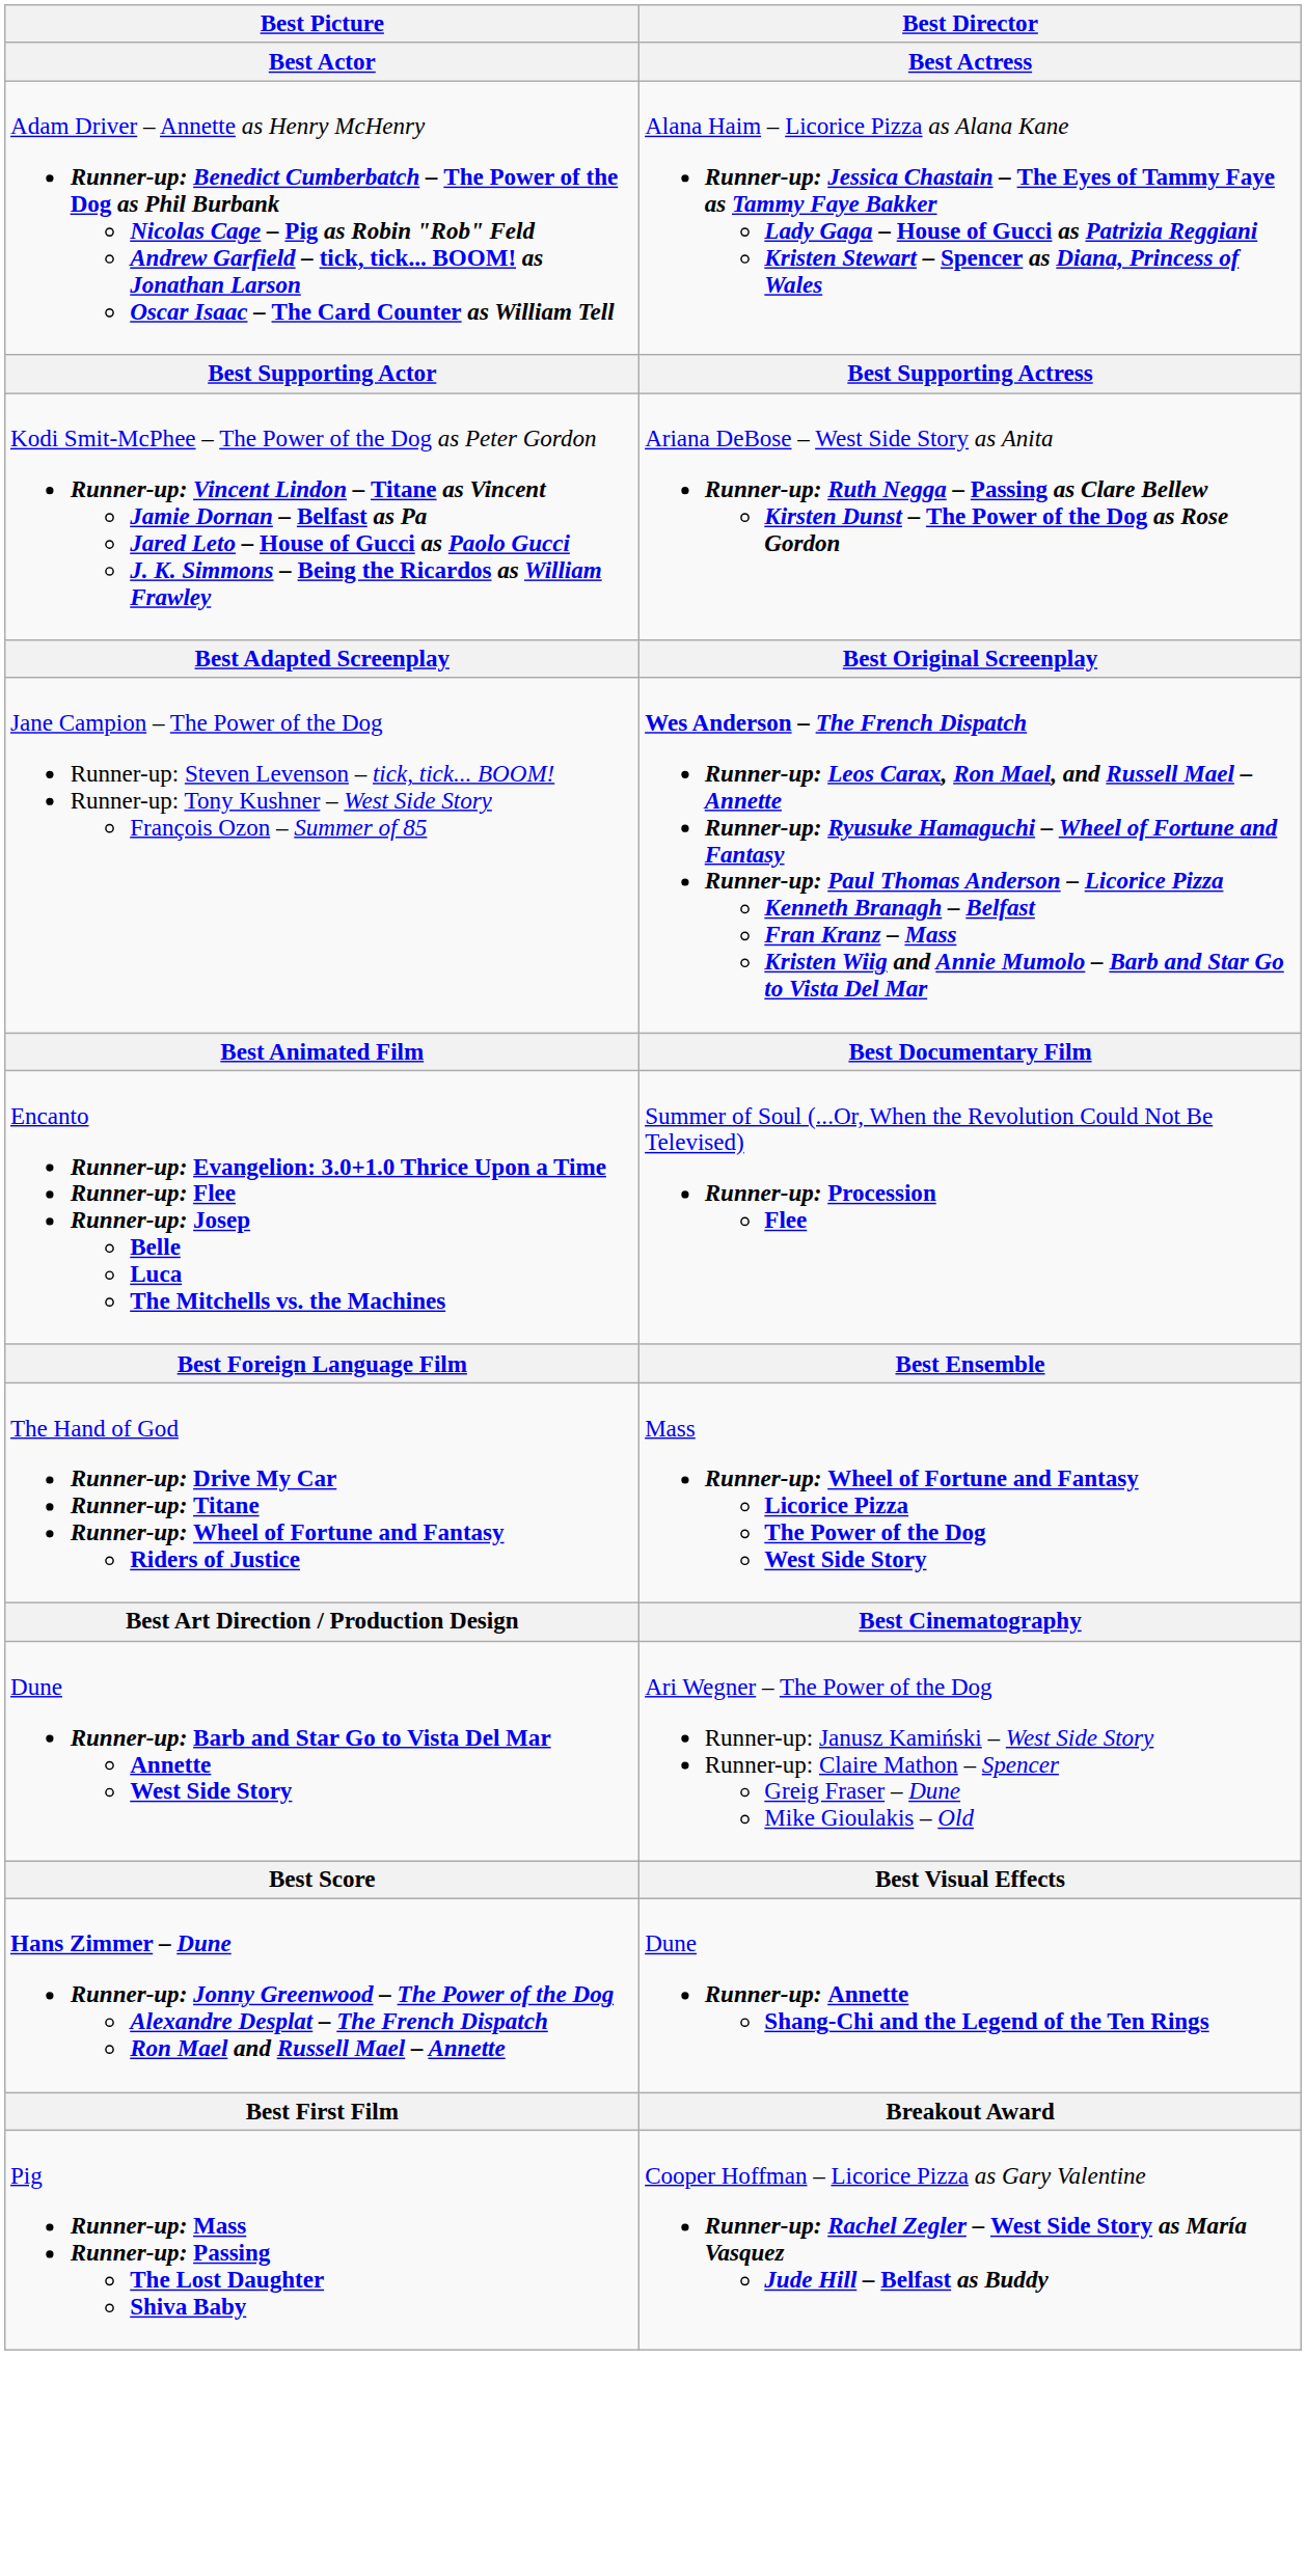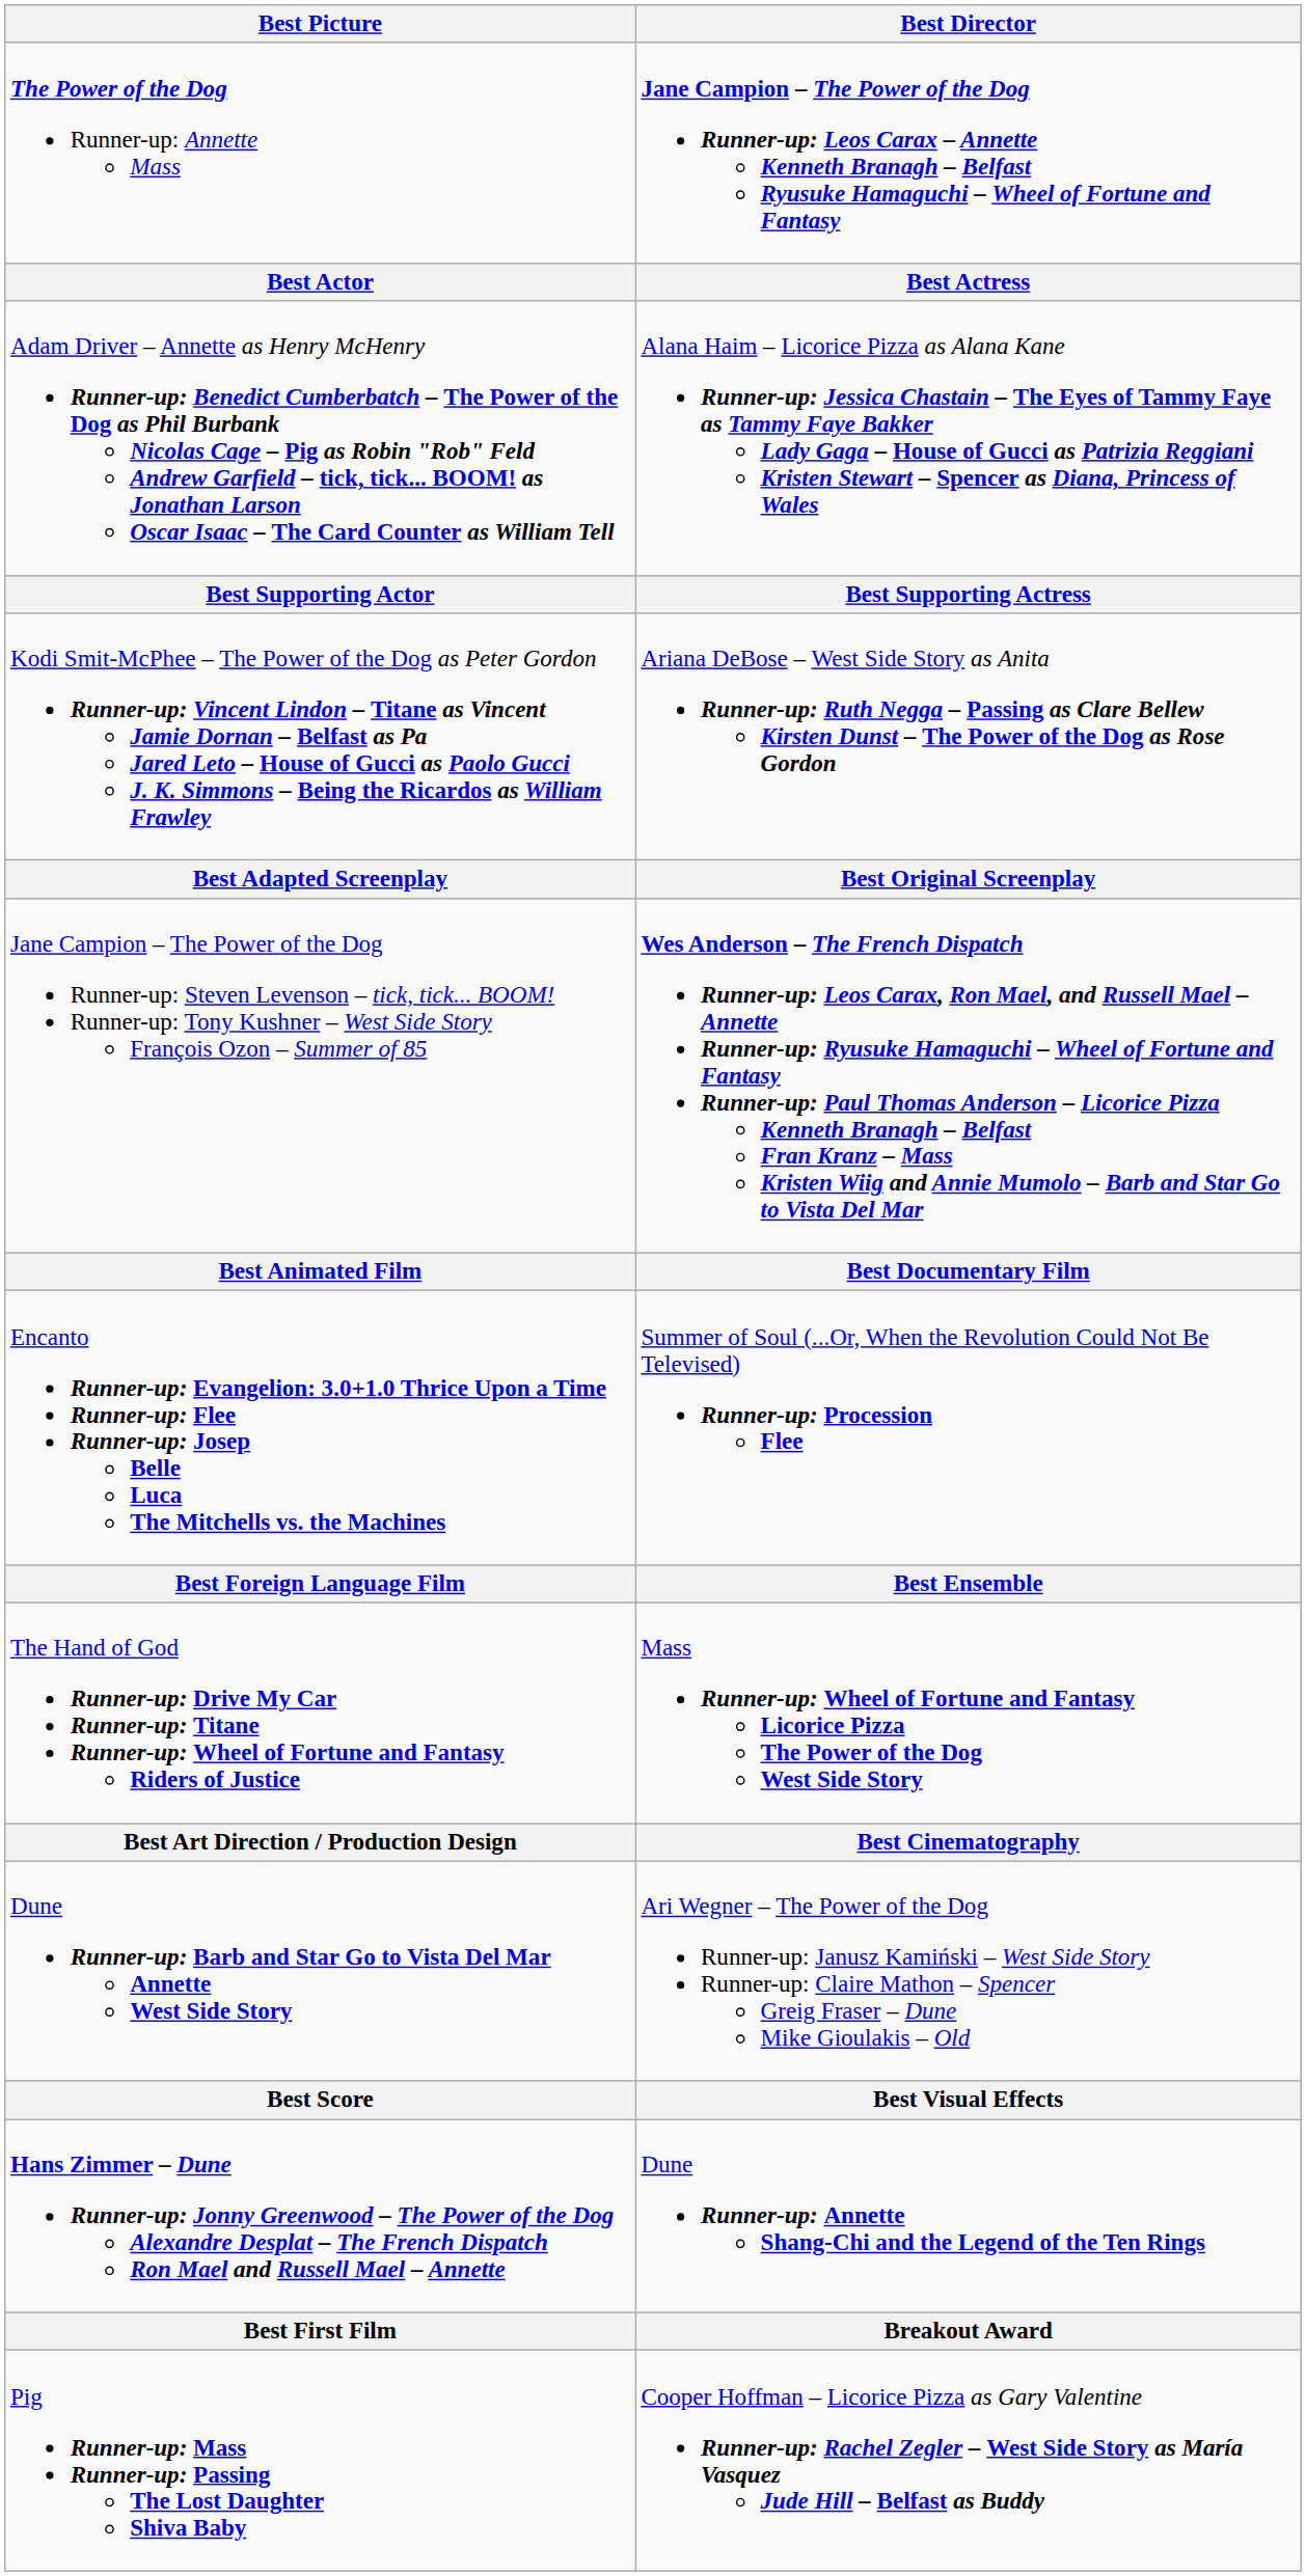 <table class=wikitable style="width=100%">
 <tr>
 <th style="width=50%"><a href='#'>Best Picture</a></th>
 <th style="width=50%"><a href='#'>Best Director</a></th>
+</tr>
+<tr>
+<td valign="top"><br><strong><em><a href='#'>The Power of the Dog</a></em></strong><ul><li>Runner-up: <em><a href='#'>Annette</a></em><ul><li><em><a href='#'>Mass</a></em></li></ul></li></ul></td>
+<td valign="top"><br><strong><a href='#'>Jane Campion</a> – <em><a href='#'>The Power of the Dog</a><strong><em><ul><li>Runner-up: <a href='#'>Leos Carax</a> – </em><a href='#'>Annette</a><em><ul><li><a href='#'>Kenneth Branagh</a> – </em><a href='#'>Belfast</a><em></li><li><a href='#'>Ryusuke Hamaguchi</a> – </em><a href='#'>Wheel of Fortune and Fantasy</a><em></li></ul></li></ul></td>
 </tr>
 <tr>
 <th style="width=50%"><a href='#'>Best Actor</a></th>
 <th style="width=50%"><a href='#'>Best Actress</a></th>
 </tr>
 <tr>
 <td valign="top"><br></strong><a href='#'>Adam Driver</a> – </em><a href='#'>Annette</a><em> as Henry McHenry<strong><ul><li>Runner-up: <a href='#'>Benedict Cumberbatch</a> – </em><a href='#'>The Power of the Dog</a><em> as Phil Burbank<ul><li><a href='#'>Nicolas Cage</a> – </em><a href='#'>Pig</a><em> as Robin "Rob" Feld</li><li><a href='#'>Andrew Garfield</a> – </em><a href='#'>tick, tick... BOOM!</a><em> as <a href='#'>Jonathan Larson</a></li><li><a href='#'>Oscar Isaac</a> – </em><a href='#'>The Card Counter</a><em> as William Tell</li></ul></li></ul></td>
 <td valign="top"><br></strong><a href='#'>Alana Haim</a> – </em><a href='#'>Licorice Pizza</a><em> as Alana Kane<strong><ul><li>Runner-up: <a href='#'>Jessica Chastain</a> – </em><a href='#'>The Eyes of Tammy Faye</a><em> as <a href='#'>Tammy Faye Bakker</a><ul><li><a href='#'>Lady Gaga</a> – </em><a href='#'>House of Gucci</a><em> as <a href='#'>Patrizia Reggiani</a></li><li><a href='#'>Kristen Stewart</a> – </em><a href='#'>Spencer</a><em> as <a href='#'>Diana, Princess of Wales</a></li></ul></li></ul></td>
 </tr>
 <tr>
 <th style="width=50%"><a href='#'>Best Supporting Actor</a></th>
 <th style="width=50%"><a href='#'>Best Supporting Actress</a></th>
 </tr>
 <tr>
 <td valign="top"><br></strong><a href='#'>Kodi Smit-McPhee</a> – </em><a href='#'>The Power of the Dog</a><em> as Peter Gordon<strong><ul><li>Runner-up: <a href='#'>Vincent Lindon</a> – </em><a href='#'>Titane</a><em> as Vincent<ul><li><a href='#'>Jamie Dornan</a> – </em><a href='#'>Belfast</a><em> as Pa</li><li><a href='#'>Jared Leto</a> – </em><a href='#'>House of Gucci</a><em> as <a href='#'>Paolo Gucci</a></li><li><a href='#'>J. K. Simmons</a> – </em><a href='#'>Being the Ricardos</a><em> as <a href='#'>William Frawley</a></li></ul></li></ul></td>
 <td valign="top"><br></strong><a href='#'>Ariana DeBose</a> – </em><a href='#'>West Side Story</a><em> as Anita<strong><ul><li>Runner-up: <a href='#'>Ruth Negga</a> – </em><a href='#'>Passing</a><em> as Clare Bellew<ul><li><a href='#'>Kirsten Dunst</a> – </em><a href='#'>The Power of the Dog</a><em> as Rose Gordon</li></ul></li></ul></td>
 </tr>
 <tr>
 <th style="width=50%"><a href='#'>Best Adapted Screenplay</a></th>
 <th style="width=50%"><a href='#'>Best Original Screenplay</a></th>
 </tr>
 <tr>
 <td valign="top"><br></strong><a href='#'>Jane Campion</a> – </em><a href='#'>The Power of the Dog</a></em></strong><ul><li>Runner-up: <a href='#'>Steven Levenson</a> – <em><a href='#'>tick, tick... BOOM!</a></em></li><li>Runner-up: <a href='#'>Tony Kushner</a> – <em><a href='#'>West Side Story</a></em><ul><li><a href='#'>François Ozon</a> – <em><a href='#'>Summer of 85</a></em></li></ul></li></ul></td>
 <td valign="top"><br><strong><a href='#'>Wes Anderson</a> – <em><a href='#'>The French Dispatch</a><strong><em><ul><li>Runner-up: <a href='#'>Leos Carax</a>, <a href='#'>Ron Mael</a>, and <a href='#'>Russell Mael</a> – </em><a href='#'>Annette</a><em></li><li>Runner-up: <a href='#'>Ryusuke Hamaguchi</a> – </em><a href='#'>Wheel of Fortune and Fantasy</a><em></li><li>Runner-up: <a href='#'>Paul Thomas Anderson</a> – </em><a href='#'>Licorice Pizza</a><em><ul><li><a href='#'>Kenneth Branagh</a> – </em><a href='#'>Belfast</a><em></li><li><a href='#'>Fran Kranz</a> – </em><a href='#'>Mass</a><em></li><li><a href='#'>Kristen Wiig</a> and <a href='#'>Annie Mumolo</a> – </em><a href='#'>Barb and Star Go to Vista Del Mar</a><em></li></ul></li></ul></td>
 </tr>
 <tr>
 <th style="width=50%"><a href='#'>Best Animated Film</a></th>
 <th style="width=50%"><a href='#'>Best Documentary Film</a></th>
 </tr>
 <tr>
 <td valign="top"><br></em></strong><a href='#'>Encanto</a><strong><em><ul><li>Runner-up: </em><a href='#'>Evangelion: 3.0+1.0 Thrice Upon a Time</a><em></li><li>Runner-up: </em><a href='#'>Flee</a><em></li><li>Runner-up: </em><a href='#'>Josep</a><em><ul><li></em><a href='#'>Belle</a><em></li><li></em><a href='#'>Luca</a><em></li><li></em><a href='#'>The Mitchells vs. the Machines</a><em></li></ul></li></ul></td>
 <td valign="top"><br></em></strong><a href='#'>Summer of Soul (...Or, When the Revolution Could Not Be Televised)</a><strong><em><ul><li>Runner-up: </em><a href='#'>Procession</a><em><ul><li></em><a href='#'>Flee</a><em></li></ul></li></ul></td>
 </tr>
 <tr>
 <th style="width=50%"><a href='#'>Best Foreign Language Film</a></th>
 <th style="width=50%"><a href='#'>Best Ensemble</a></th>
 </tr>
 <tr>
 <td valign="top"><br></em></strong><a href='#'>The Hand of God</a><strong><em><ul><li>Runner-up: </em><a href='#'>Drive My Car</a><em></li><li>Runner-up: </em><a href='#'>Titane</a><em></li><li>Runner-up: </em><a href='#'>Wheel of Fortune and Fantasy</a><em><ul><li></em><a href='#'>Riders of Justice</a><em></li></ul></li></ul></td>
 <td valign="top"><br></em></strong><a href='#'>Mass</a><strong><em><ul><li>Runner-up: </em><a href='#'>Wheel of Fortune and Fantasy</a><em><ul><li></em><a href='#'>Licorice Pizza</a><em></li><li></em><a href='#'>The Power of the Dog</a><em></li><li></em><a href='#'>West Side Story</a><em></li></ul></li></ul></td>
 </tr>
 <tr>
 <th style="width=50%">Best Art Direction / Production Design</th>
 <th style="width=50%"><a href='#'>Best Cinematography</a></th>
 </tr>
 <tr>
 <td valign="top"><br></em></strong><a href='#'>Dune</a><strong><em><ul><li>Runner-up: </em><a href='#'>Barb and Star Go to Vista Del Mar</a><em><ul><li></em><a href='#'>Annette</a><em></li><li></em><a href='#'>West Side Story</a><em></li></ul></li></ul></td>
 <td valign="top"><br></strong><a href='#'>Ari Wegner</a> – </em><a href='#'>The Power of the Dog</a></em></strong><ul><li>Runner-up: <a href='#'>Janusz Kamiński</a> – <em><a href='#'>West Side Story</a></em></li><li>Runner-up: <a href='#'>Claire Mathon</a> – <em><a href='#'>Spencer</a></em><ul><li><a href='#'>Greig Fraser</a> – <em><a href='#'>Dune</a></em></li><li><a href='#'>Mike Gioulakis</a> – <em><a href='#'>Old</a></em></li></ul></li></ul></td>
 </tr>
 <tr>
 <th style="width=50%">Best Score</th>
 <th style="width=50%">Best Visual Effects</th>
 </tr>
 <tr>
 <td valign="top"><br><strong><a href='#'>Hans Zimmer</a> – <em><a href='#'>Dune</a><strong><em><ul><li>Runner-up: <a href='#'>Jonny Greenwood</a> – </em><a href='#'>The Power of the Dog</a><em><ul><li><a href='#'>Alexandre Desplat</a> – </em><a href='#'>The French Dispatch</a><em></li><li><a href='#'>Ron Mael</a> and <a href='#'>Russell Mael</a> – </em><a href='#'>Annette</a><em></li></ul></li></ul></td>
 <td valign="top"><br></em></strong><a href='#'>Dune</a><strong><em><ul><li>Runner-up: </em><a href='#'>Annette</a><em><ul><li></em><a href='#'>Shang-Chi and the Legend of the Ten Rings</a><em></li></ul></li></ul></td>
 </tr>
 <tr>
 <th style="width=50%">Best First Film</th>
 <th style="width=50%">Breakout Award</th>
 </tr>
 <tr>
 <td valign="top"><br></em></strong><a href='#'>Pig</a><strong><em><ul><li>Runner-up: </em><a href='#'>Mass</a><em></li><li>Runner-up: </em><a href='#'>Passing</a><em><ul><li></em><a href='#'>The Lost Daughter</a><em></li><li></em><a href='#'>Shiva Baby</a><em></li></ul></li></ul></td>
 <td valign="top"><br></strong><a href='#'>Cooper Hoffman</a> – </em><a href='#'>Licorice Pizza</a><em> as Gary Valentine<strong><ul><li>Runner-up: <a href='#'>Rachel Zegler</a> – </em><a href='#'>West Side Story</a><em> as María Vasquez<ul><li><a href='#'>Jude Hill</a> – </em><a href='#'>Belfast</a><em> as Buddy</li></ul></li></ul></td>
 </tr>
 </table>
